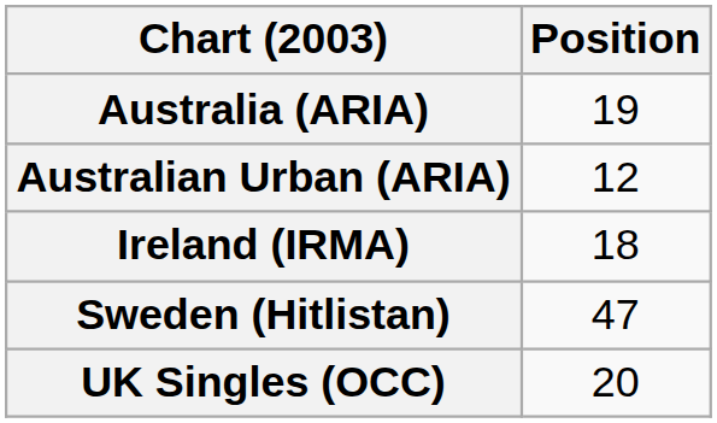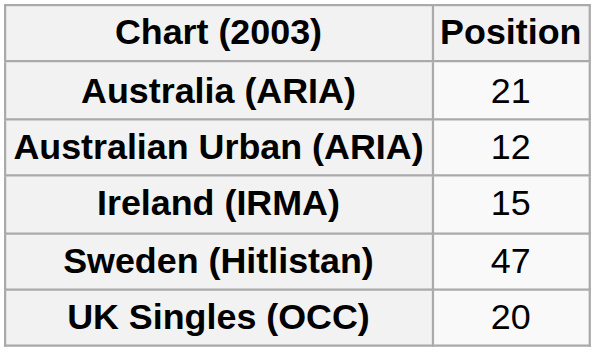 <table class="wikitable sortable plainrowheaders" style="text-align:center">
 <tr>
 <th scope="col">Chart (2003)</th>
 <th scope="col">Position</th>
 </tr>
 <tr>
 <th scope="row">Australia (ARIA)</th>
-<td>19</td>
+<td>21</td>
 </tr>
 <tr>
 <th scope="row">Australian Urban (ARIA)</th>
 <td>12</td>
 </tr>
 <tr>
 <th scope="row">Ireland (IRMA)</th>
-<td>18</td>
+<td>15</td>
 </tr>
 <tr>
 <th scope="row">Sweden (Hitlistan)</th>
 <td>47</td>
 </tr>
 <tr>
 <th scope="row">UK Singles (OCC)</th>
 <td>20</td>
 </tr>
 </table>
